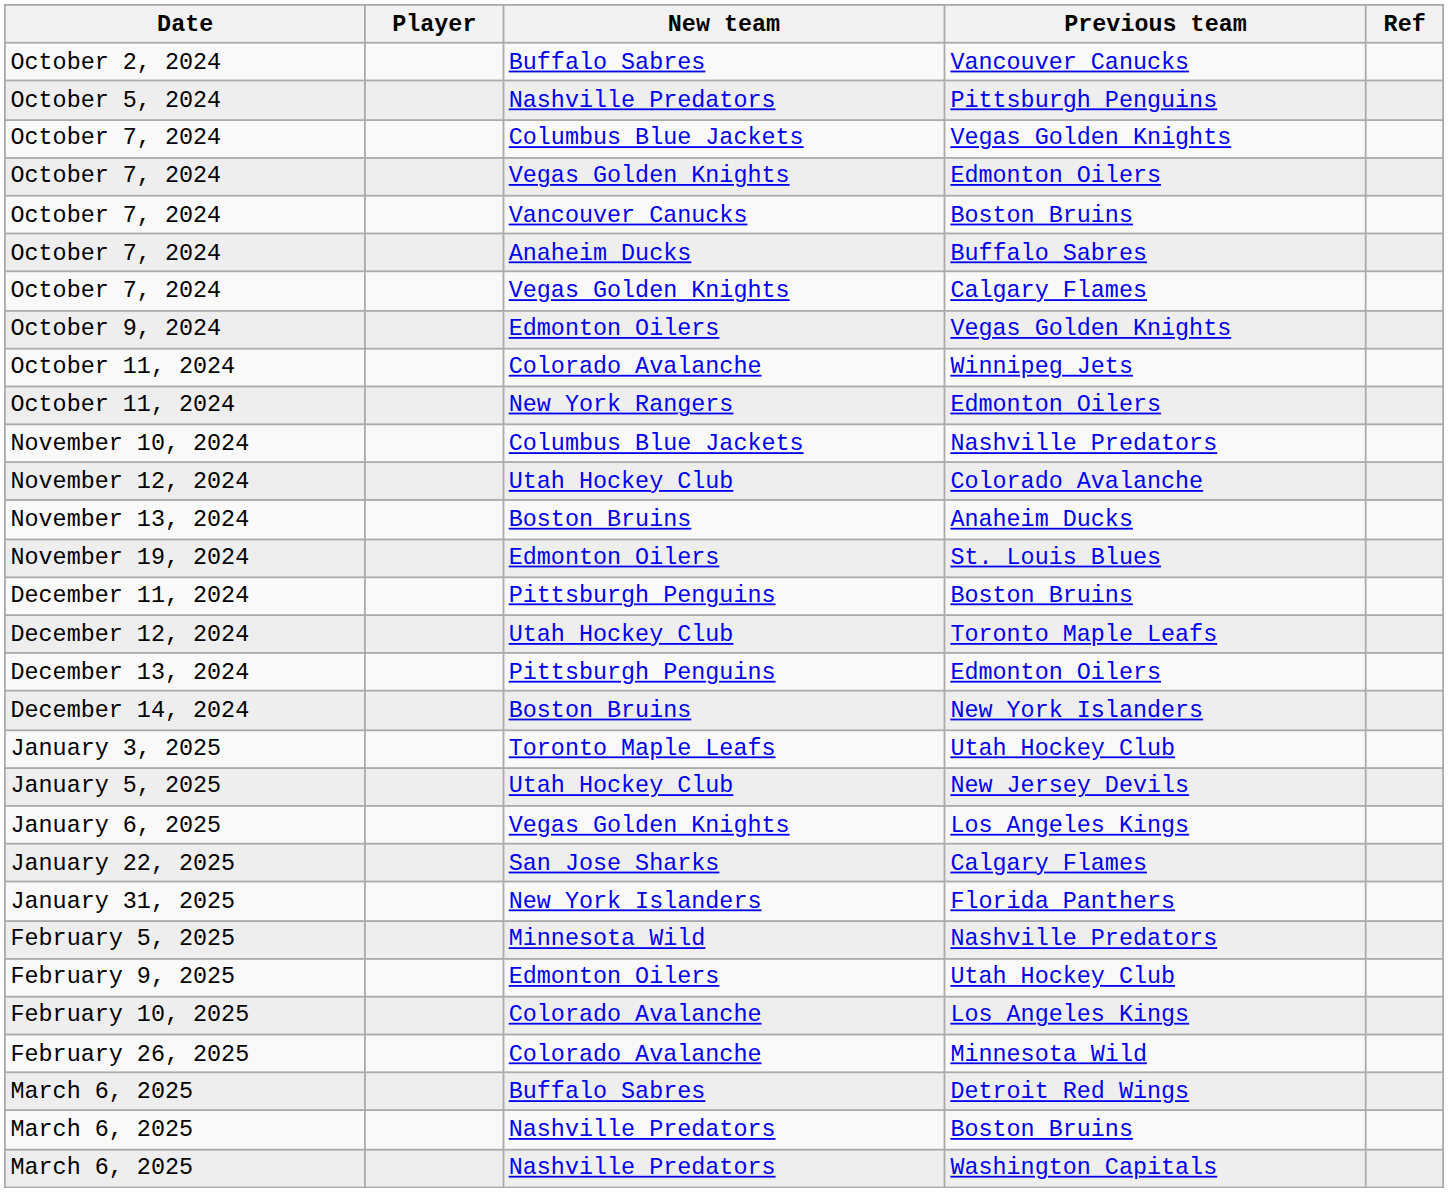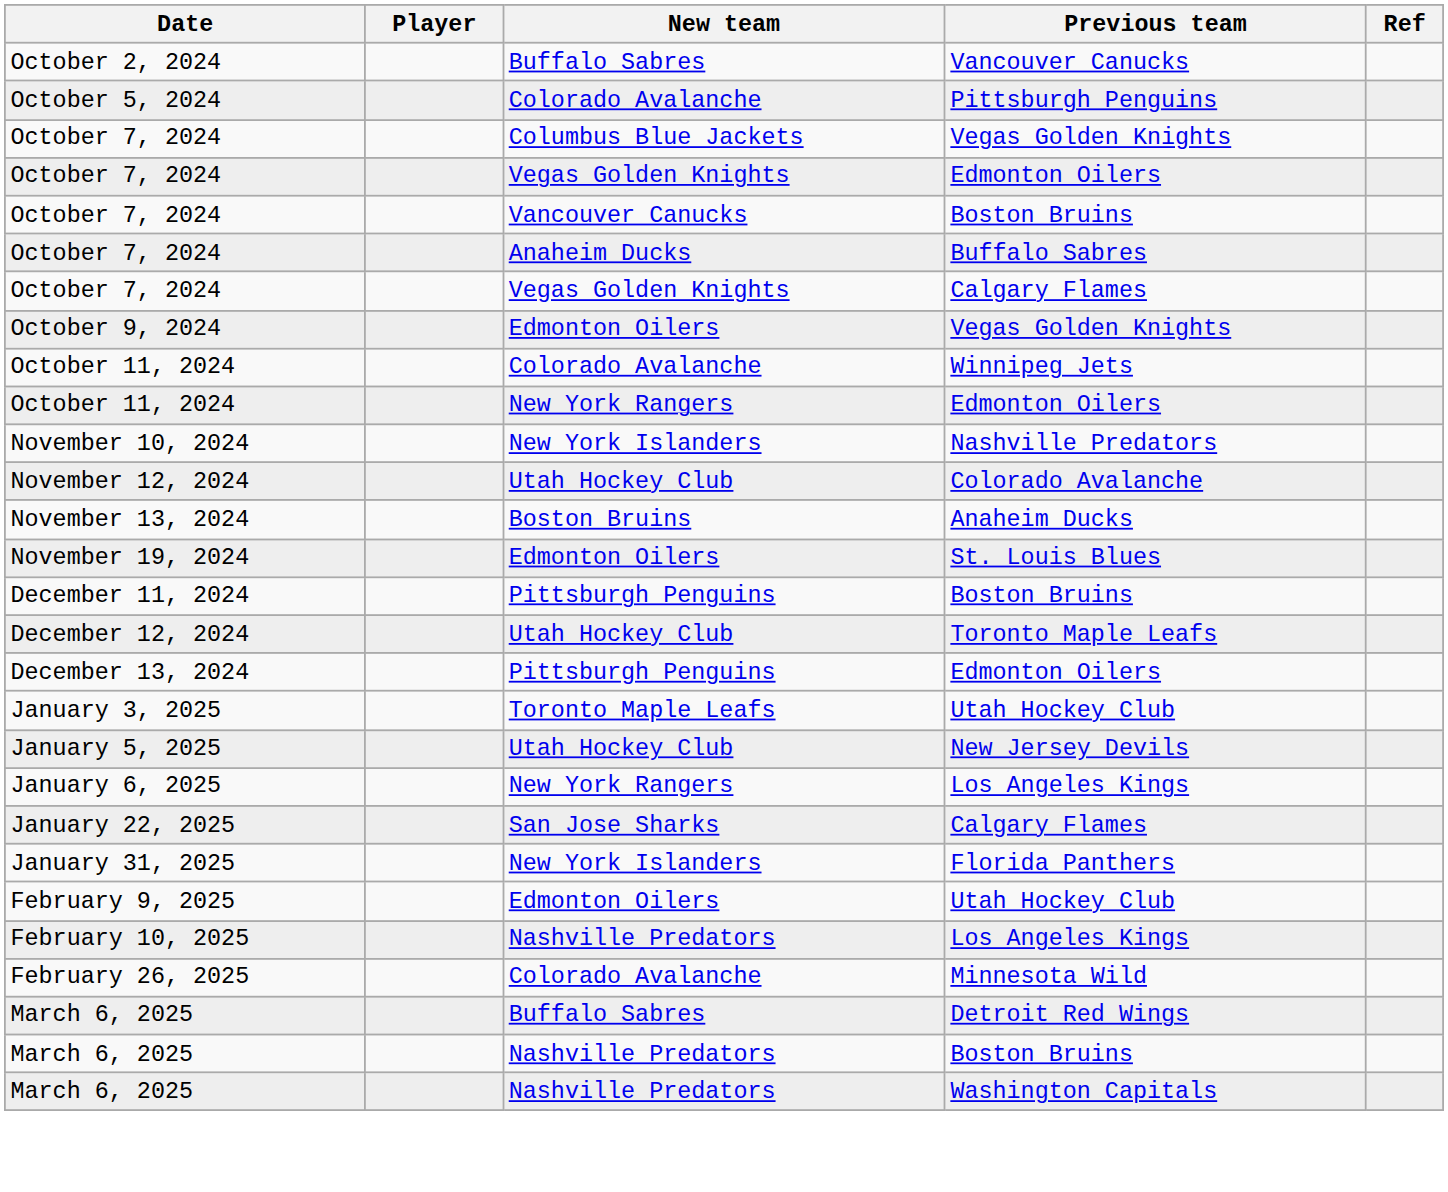 <table class="wikitable sortable" style="border:1px solid #999999; width:800px;">
 <tr>
 <th>Date</th>
 <th>Player</th>
 <th>New team</th>
 <th>Previous team</th>
 <th>Ref</th>
 </tr>
 <tr>
 <td>October 2, 2024</td>
 <td></td>
 <td><a href='#'>Buffalo Sabres</a></td>
 <td><a href='#'>Vancouver Canucks</a></td>
 <td></td>
 </tr>
 <tr bgcolor="eeeeee">
 <td>October 5, 2024</td>
 <td></td>
-<td><a href='#'>Nashville Predators</a></td>
+<td><a href='#'>Colorado Avalanche</a></td>
 <td><a href='#'>Pittsburgh Penguins</a></td>
 <td></td>
 </tr>
 <tr>
 <td>October 7, 2024</td>
 <td></td>
 <td><a href='#'>Columbus Blue Jackets</a></td>
 <td><a href='#'>Vegas Golden Knights</a></td>
 <td></td>
 </tr>
 <tr bgcolor="eeeeee">
 <td>October 7, 2024</td>
 <td></td>
 <td><a href='#'>Vegas Golden Knights</a></td>
 <td><a href='#'>Edmonton Oilers</a></td>
 <td></td>
 </tr>
 <tr>
 <td>October 7, 2024</td>
 <td></td>
 <td><a href='#'>Vancouver Canucks</a></td>
 <td><a href='#'>Boston Bruins</a></td>
 <td></td>
 </tr>
 <tr bgcolor="eeeeee">
 <td>October 7, 2024</td>
 <td></td>
 <td><a href='#'>Anaheim Ducks</a></td>
 <td><a href='#'>Buffalo Sabres</a></td>
 <td></td>
 </tr>
 <tr>
 <td>October 7, 2024</td>
 <td></td>
 <td><a href='#'>Vegas Golden Knights</a></td>
 <td><a href='#'>Calgary Flames</a></td>
 <td></td>
 </tr>
 <tr bgcolor="eeeeee">
 <td>October 9, 2024</td>
 <td></td>
 <td><a href='#'>Edmonton Oilers</a></td>
 <td><a href='#'>Vegas Golden Knights</a></td>
 <td></td>
 </tr>
 <tr>
 <td>October 11, 2024</td>
 <td></td>
 <td><a href='#'>Colorado Avalanche</a></td>
 <td><a href='#'>Winnipeg Jets</a></td>
 <td></td>
 </tr>
 <tr bgcolor="eeeeee">
 <td>October 11, 2024</td>
 <td></td>
 <td><a href='#'>New York Rangers</a></td>
 <td><a href='#'>Edmonton Oilers</a></td>
 <td></td>
 </tr>
 <tr>
 <td>November 10, 2024</td>
 <td></td>
-<td><a href='#'>Columbus Blue Jackets</a></td>
+<td><a href='#'>New York Islanders</a></td>
 <td><a href='#'>Nashville Predators</a></td>
 <td></td>
 </tr>
 <tr bgcolor="eeeeee">
 <td>November 12, 2024</td>
 <td></td>
 <td><a href='#'>Utah Hockey Club</a></td>
 <td><a href='#'>Colorado Avalanche</a></td>
 <td></td>
 </tr>
 <tr>
 <td>November 13, 2024</td>
 <td></td>
 <td><a href='#'>Boston Bruins</a></td>
 <td><a href='#'>Anaheim Ducks</a></td>
 <td></td>
 </tr>
 <tr bgcolor="eeeeee">
 <td>November 19, 2024</td>
 <td></td>
 <td><a href='#'>Edmonton Oilers</a></td>
 <td><a href='#'>St. Louis Blues</a></td>
 <td></td>
 </tr>
 <tr>
 <td>December 11, 2024</td>
 <td></td>
 <td><a href='#'>Pittsburgh Penguins</a></td>
 <td><a href='#'>Boston Bruins</a></td>
 <td></td>
 </tr>
 <tr bgcolor="eeeeee">
 <td>December 12, 2024</td>
 <td></td>
 <td><a href='#'>Utah Hockey Club</a></td>
 <td><a href='#'>Toronto Maple Leafs</a></td>
 <td></td>
 </tr>
 <tr>
 <td>December 13, 2024</td>
 <td></td>
 <td><a href='#'>Pittsburgh Penguins</a></td>
 <td><a href='#'>Edmonton Oilers</a></td>
 <td></td>
 </tr>
-<tr bgcolor="eeeeee">
-<td>December 14, 2024</td>
-<td></td>
-<td><a href='#'>Boston Bruins</a></td>
-<td><a href='#'>New York Islanders</a></td>
-<td></td>
-</tr>
 <tr>
 <td>January 3, 2025</td>
 <td></td>
 <td><a href='#'>Toronto Maple Leafs</a></td>
 <td><a href='#'>Utah Hockey Club</a></td>
 <td></td>
 </tr>
 <tr bgcolor="eeeeee">
 <td>January 5, 2025</td>
 <td></td>
 <td><a href='#'>Utah Hockey Club</a></td>
 <td><a href='#'>New Jersey Devils</a></td>
 <td></td>
 </tr>
 <tr>
 <td>January 6, 2025</td>
 <td></td>
-<td><a href='#'>Vegas Golden Knights</a></td>
+<td><a href='#'>New York Rangers</a></td>
 <td><a href='#'>Los Angeles Kings</a></td>
 <td></td>
 </tr>
 <tr bgcolor="eeeeee">
 <td>January 22, 2025</td>
 <td></td>
 <td><a href='#'>San Jose Sharks</a></td>
 <td><a href='#'>Calgary Flames</a></td>
 <td></td>
 </tr>
 <tr>
 <td>January 31, 2025</td>
 <td></td>
 <td><a href='#'>New York Islanders</a></td>
 <td><a href='#'>Florida Panthers</a></td>
 <td></td>
 </tr>
-<tr bgcolor="eeeeee">
-<td>February 5, 2025</td>
-<td></td>
-<td><a href='#'>Minnesota Wild</a></td>
-<td><a href='#'>Nashville Predators</a></td>
-<td></td>
-</tr>
 <tr>
 <td>February 9, 2025</td>
 <td></td>
 <td><a href='#'>Edmonton Oilers</a></td>
 <td><a href='#'>Utah Hockey Club</a></td>
 <td></td>
 </tr>
 <tr bgcolor="eeeeee">
 <td>February 10, 2025</td>
 <td></td>
-<td><a href='#'>Colorado Avalanche</a></td>
+<td><a href='#'>Nashville Predators</a></td>
 <td><a href='#'>Los Angeles Kings</a></td>
 <td></td>
 </tr>
 <tr>
 <td>February 26, 2025</td>
 <td></td>
 <td><a href='#'>Colorado Avalanche</a></td>
 <td><a href='#'>Minnesota Wild</a></td>
 <td></td>
 </tr>
 <tr bgcolor="eeeeee">
 <td>March 6, 2025</td>
 <td></td>
 <td><a href='#'>Buffalo Sabres</a></td>
 <td><a href='#'>Detroit Red Wings</a></td>
 <td></td>
 </tr>
 <tr>
 <td>March 6, 2025</td>
 <td></td>
 <td><a href='#'>Nashville Predators</a></td>
 <td><a href='#'>Boston Bruins</a></td>
 <td></td>
 </tr>
 <tr bgcolor="eeeeee">
 <td>March 6, 2025</td>
 <td></td>
 <td><a href='#'>Nashville Predators</a></td>
 <td><a href='#'>Washington Capitals</a></td>
 <td></td>
 </tr>
 </table>
